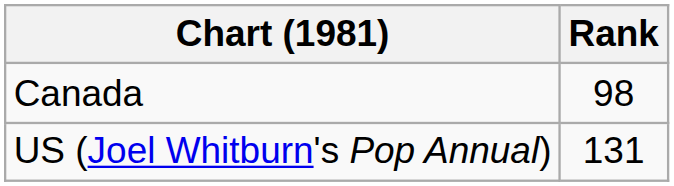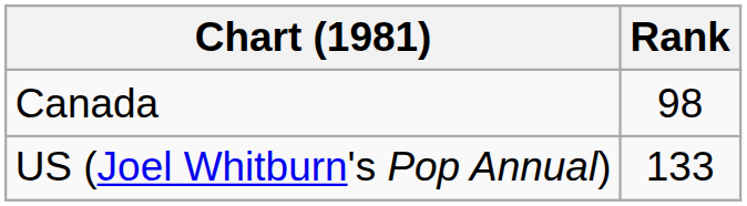 <table class="wikitable">
 <tr>
 <th>Chart (1981)</th>
 <th>Rank</th>
 </tr>
 <tr>
 <td>Canada</td>
 <td style="text-align:center;">98</td>
 </tr>
 <tr>
 <td>US (<a href='#'>Joel Whitburn</a>'s <em>Pop Annual</em>)</td>
-<td style="text-align:center;">131</td>
+<td style="text-align:center;">133</td>
 </tr>
 </table>
